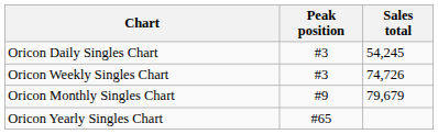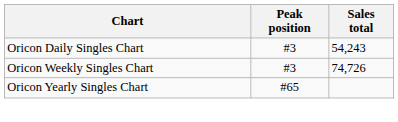 <table class="wikitable sortable" width="500px">
 <tr>
 <th>Chart</th>
 <th>Peak<br>position</th>
 <th>Sales<br>total</th>
 </tr>
 <tr>
 <td>Oricon Daily Singles Chart</td>
 <td align="center">#3</td>
-<td>54,245</td>
+<td>54,243</td>
 </tr>
 <tr>
 <td>Oricon Weekly Singles Chart</td>
 <td align="center">#3</td>
 <td>74,726</td>
 </tr>
 <tr>
-<td>Oricon Monthly Singles Chart</td>
-<td align="center">#9</td>
-<td>79,679</td>
-</tr>
-<tr>
 <td>Oricon Yearly Singles Chart</td>
 <td align="center">#65</td>
 </tr>
 </table>
